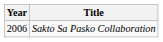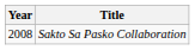 <table class="wikitable">
 <tr>
 <th align="center">Year</th>
 <th align="center">Title</th>
 </tr>
 <tr>
-<td align="center">2006</td>
+<td align="center">2008</td>
 <td align="left"><em>Sakto Sa Pasko Collaboration</em></td>
 </tr>
 </table>
